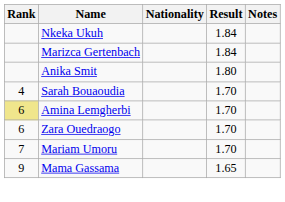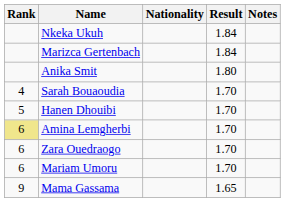 <table class="wikitable sortable" style="text-align:center">
 <tr>
 <th>Rank</th>
 <th>Name</th>
 <th>Nationality</th>
 <th>Result</th>
 <th>Notes</th>
 </tr>
 <tr>
 <td></td>
 <td align=left><a href='#'>Nkeka Ukuh</a></td>
 <td align=left></td>
 <td>1.84</td>
 <td></td>
 </tr>
 <tr>
 <td></td>
 <td align=left><a href='#'>Marizca Gertenbach</a></td>
 <td align=left></td>
 <td>1.84</td>
 <td></td>
 </tr>
 <tr>
 <td></td>
 <td align=left><a href='#'>Anika Smit</a></td>
 <td align=left></td>
 <td>1.80</td>
 <td></td>
 </tr>
 <tr>
 <td>4</td>
 <td align=left><a href='#'>Sarah Bouaoudia</a></td>
 <td align=left></td>
 <td>1.70</td>
 <td></td>
 </tr>
 <tr>
+<td>5</td>
+<td align=left><a href='#'>Hanen Dhouibi</a></td>
+<td align=left></td>
+<td>1.70</td>
+<td></td>
+</tr>
+<tr>
 <td style="background: khaki;">6</td>
 <td align=left><a href='#'>Amina Lemgherbi</a></td>
 <td align=left></td>
 <td>1.70</td>
 <td></td>
 </tr>
 <tr>
 <td>6</td>
 <td align=left><a href='#'>Zara Ouedraogo</a></td>
 <td align=left></td>
 <td>1.70</td>
 <td></td>
 </tr>
 <tr>
-<td>7</td>
+<td>6</td>
 <td align=left><a href='#'>Mariam Umoru</a></td>
 <td align=left></td>
 <td>1.70</td>
 <td></td>
 </tr>
 <tr>
 <td>9</td>
 <td align=left><a href='#'>Mama Gassama</a></td>
 <td align=left></td>
 <td>1.65</td>
 <td></td>
 </tr>
 </table>
